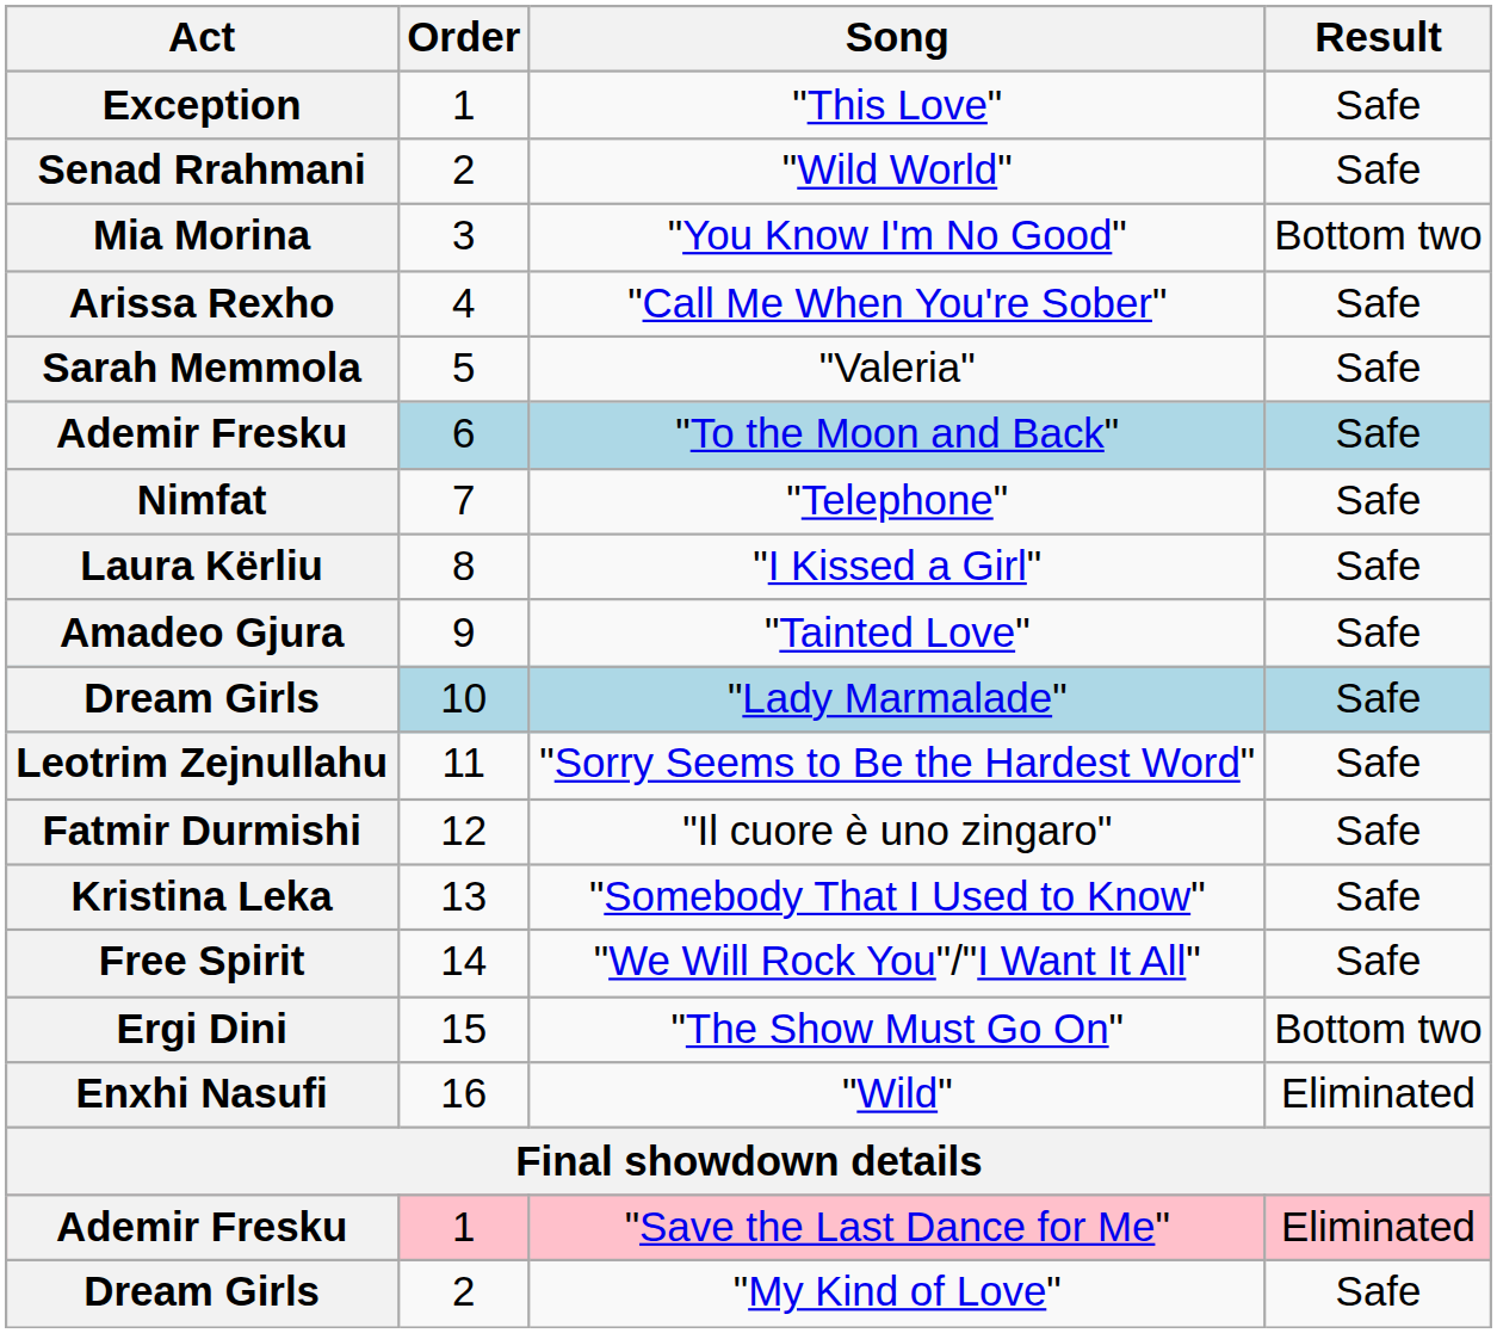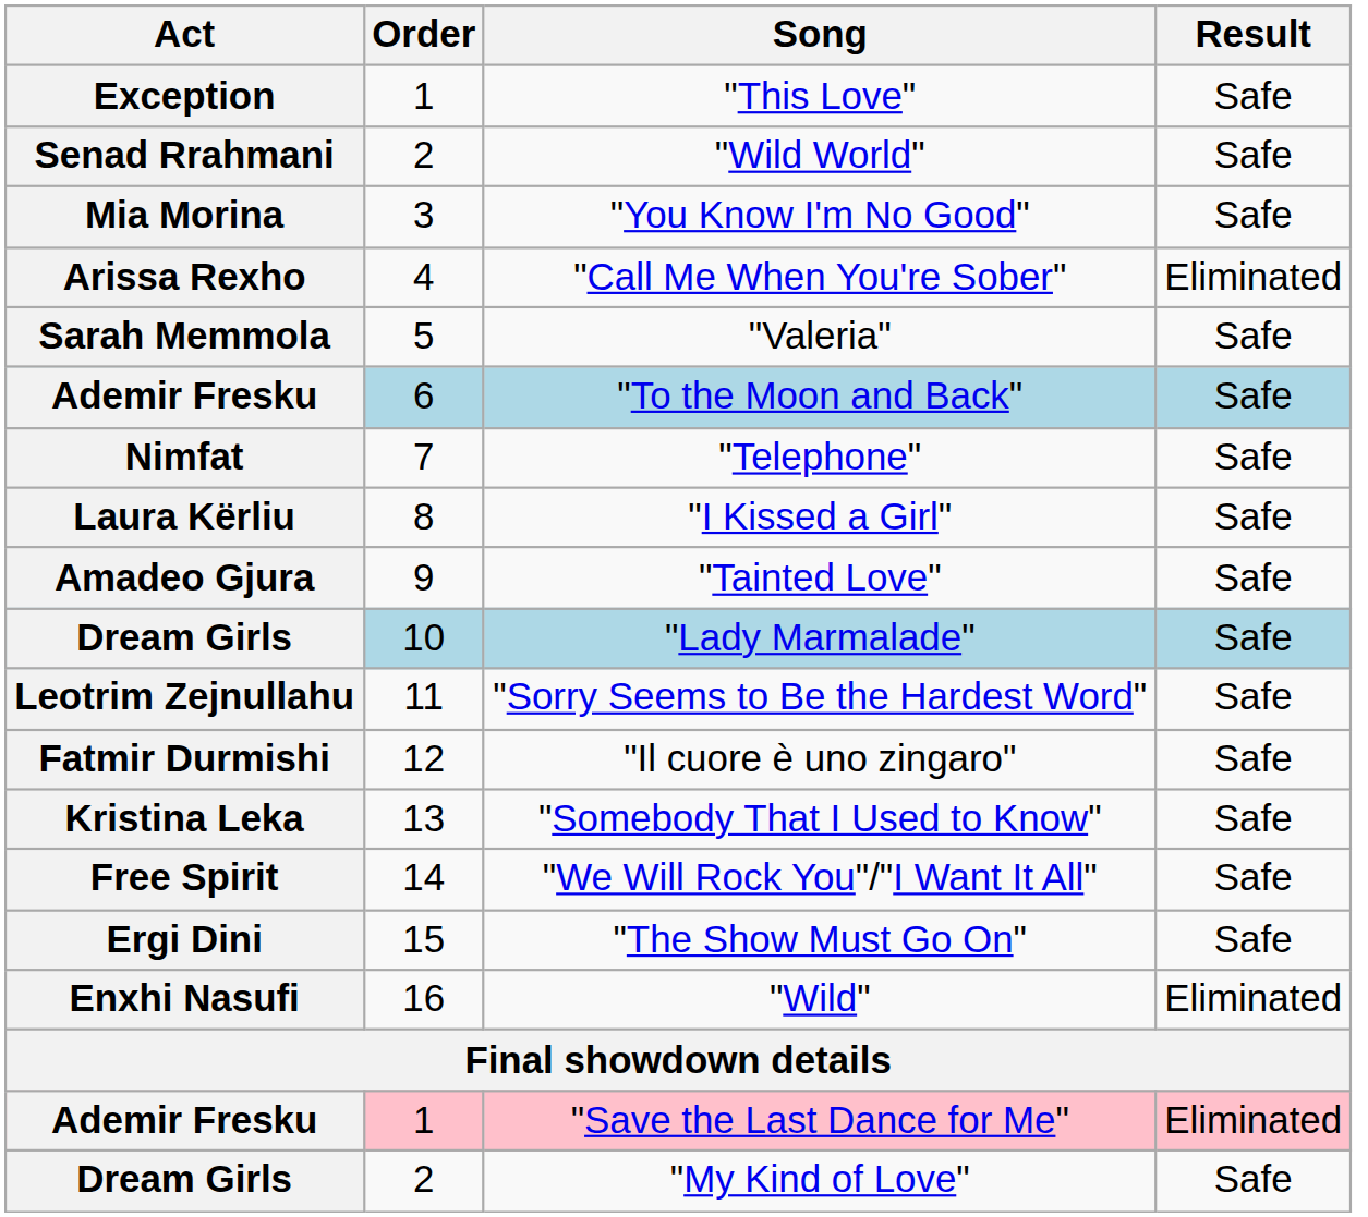 <table class="wikitable plainrowheaders" style="text-align:center;">
 <tr>
 <th scope="col">Act</th>
 <th scope="col">Order</th>
 <th scope="col">Song</th>
 <th scope="col">Result</th>
 </tr>
 <tr>
 <th scope="row">Exception</th>
 <td>1</td>
 <td>"<a href='#'>This Love</a>"</td>
 <td>Safe</td>
 </tr>
 <tr>
 <th scope="row">Senad Rrahmani</th>
 <td>2</td>
 <td>"<a href='#'>Wild World</a>"</td>
 <td>Safe</td>
 </tr>
 <tr>
 <th scope="row">Mia Morina</th>
 <td>3</td>
 <td>"<a href='#'>You Know I'm No Good</a>"</td>
-<td>Bottom two</td>
+<td>Safe</td>
 </tr>
 <tr>
 <th scope="row">Arissa Rexho</th>
 <td>4</td>
 <td>"<a href='#'>Call Me When You're Sober</a>"</td>
-<td>Safe</td>
+<td>Eliminated</td>
 </tr>
 <tr>
 <th scope="row">Sarah Memmola</th>
 <td>5</td>
 <td>"Valeria"</td>
 <td>Safe</td>
 </tr>
 <tr style="background:lightblue;">
 <th scope="row">Ademir Fresku</th>
 <td>6</td>
 <td>"<a href='#'>To the Moon and Back</a>"</td>
 <td>Safe</td>
 </tr>
 <tr>
 <th scope="row">Nimfat</th>
 <td>7</td>
 <td>"<a href='#'>Telephone</a>"</td>
 <td>Safe</td>
 </tr>
 <tr>
 <th scope="row">Laura Kërliu</th>
 <td>8</td>
 <td>"<a href='#'>I Kissed a Girl</a>"</td>
 <td>Safe</td>
 </tr>
 <tr>
 <th scope="row">Amadeo Gjura</th>
 <td>9</td>
 <td>"<a href='#'>Tainted Love</a>"</td>
 <td>Safe</td>
 </tr>
 <tr style="background:lightblue;">
 <th scope="row">Dream Girls</th>
 <td>10</td>
 <td>"<a href='#'>Lady Marmalade</a>"</td>
 <td>Safe</td>
 </tr>
 <tr>
 <th scope="row">Leotrim Zejnullahu</th>
 <td>11</td>
 <td>"<a href='#'>Sorry Seems to Be the Hardest Word</a>"</td>
 <td>Safe</td>
 </tr>
 <tr>
 <th scope="row">Fatmir Durmishi</th>
 <td>12</td>
 <td>"Il cuore è uno zingaro"</td>
 <td>Safe</td>
 </tr>
 <tr>
 <th scope="row">Kristina Leka</th>
 <td>13</td>
 <td>"<a href='#'>Somebody That I Used to Know</a>"</td>
 <td>Safe</td>
 </tr>
 <tr>
 <th scope="row">Free Spirit</th>
 <td>14</td>
 <td>"<a href='#'>We Will Rock You</a>"/"<a href='#'>I Want It All</a>"</td>
 <td>Safe</td>
 </tr>
 <tr>
 <th scope="row">Ergi Dini</th>
 <td>15</td>
 <td>"<a href='#'>The Show Must Go On</a>"</td>
-<td>Bottom two</td>
+<td>Safe</td>
 </tr>
 <tr>
 <th scope="row">Enxhi Nasufi</th>
 <td>16</td>
 <td>"<a href='#'>Wild</a>"</td>
 <td>Eliminated</td>
 </tr>
 <tr>
 <th colspan="5">Final showdown details</th>
 </tr>
 <tr style="background:pink;">
 <th scope="row">Ademir Fresku</th>
 <td>1</td>
 <td>"<a href='#'>Save the Last Dance for Me</a>"</td>
 <td>Eliminated</td>
 </tr>
 <tr>
 <th scope="row">Dream Girls</th>
 <td>2</td>
 <td>"<a href='#'>My Kind of Love</a>"</td>
 <td>Safe</td>
 </tr>
 </table>
